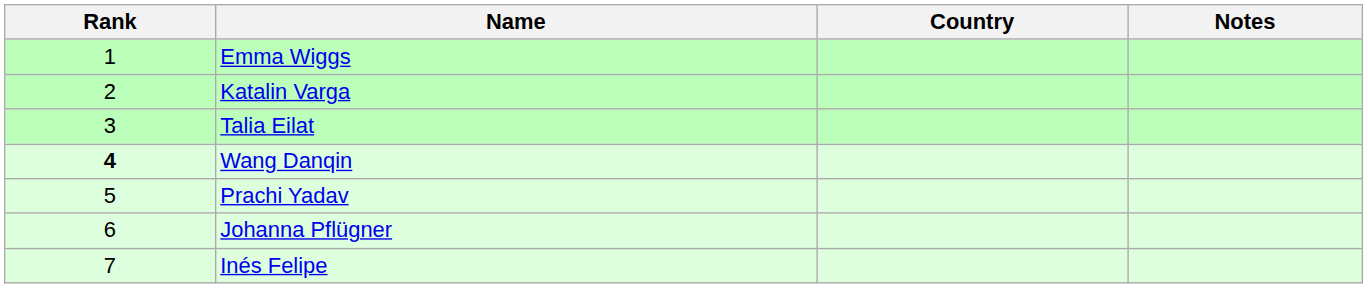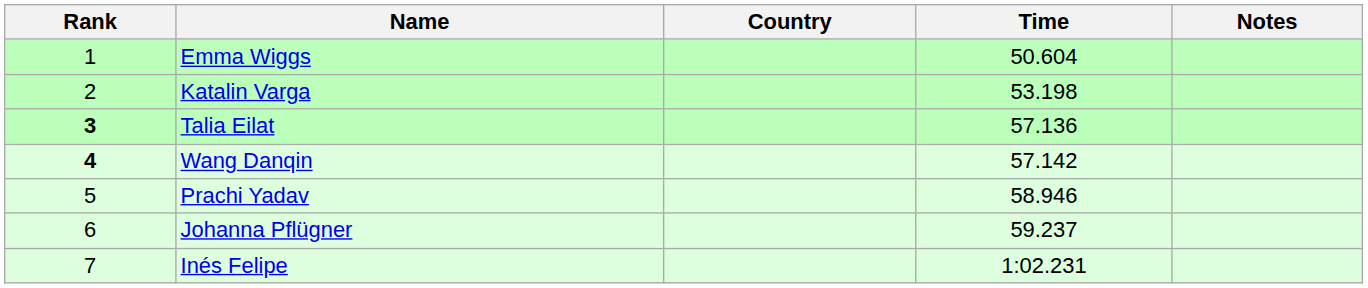 <table class="wikitable" style="text-align:center;width: 50%">
 <tr>
 <th>Rank</th>
 <th>Name</th>
 <th>Country</th>
+<th>Time</th>
 <th>Notes</th>
 </tr>
 <tr bgcolor=bbffbb>
 <td>1</td>
 <td align="left"><a href='#'>Emma Wiggs</a></td>
 <td align="left"></td>
+<td>50.604</td>
 <td></td>
 </tr>
 <tr bgcolor=bbffbb>
 <td>2</td>
 <td align="left"><a href='#'>Katalin Varga</a></td>
 <td align="left"></td>
+<td>53.198</td>
 <td></td>
 </tr>
 <tr bgcolor=bbffbb>
-<td>3</td>
+<td><strong>3</strong></td>
 <td align="left"><a href='#'>Talia Eilat</a></td>
 <td align="left"></td>
+<td>57.136</td>
 <td></td>
 </tr>
 <tr bgcolor=ddffdd>
 <td><strong>4</strong></td>
 <td align="left"><a href='#'>Wang Danqin</a></td>
 <td align="left"></td>
+<td>57.142</td>
 <td></td>
 </tr>
 <tr bgcolor=ddffdd>
 <td>5</td>
 <td align="left"><a href='#'>Prachi Yadav</a></td>
 <td align="left"></td>
+<td>58.946</td>
 <td></td>
 </tr>
 <tr bgcolor=ddffdd>
 <td>6</td>
 <td align="left"><a href='#'>Johanna Pflügner</a></td>
 <td align="left"></td>
+<td>59.237</td>
 <td></td>
 </tr>
 <tr bgcolor=ddffdd>
 <td>7</td>
 <td align="left"><a href='#'>Inés Felipe</a></td>
 <td align="left"></td>
+<td>1:02.231</td>
 <td></td>
 </tr>
 </table>
